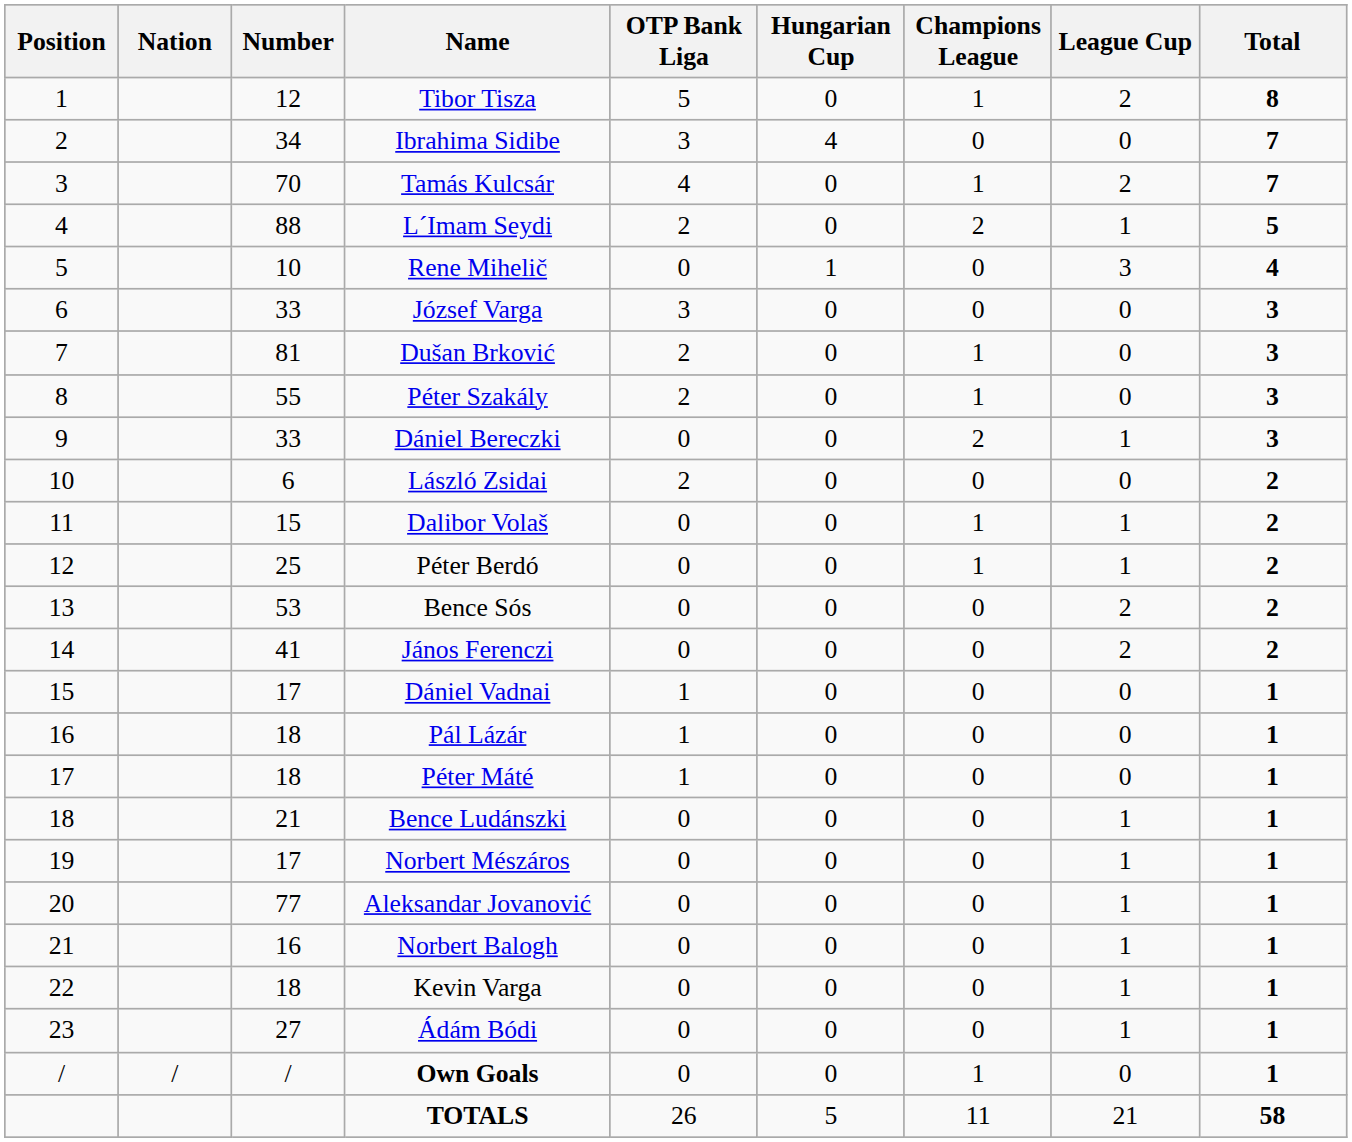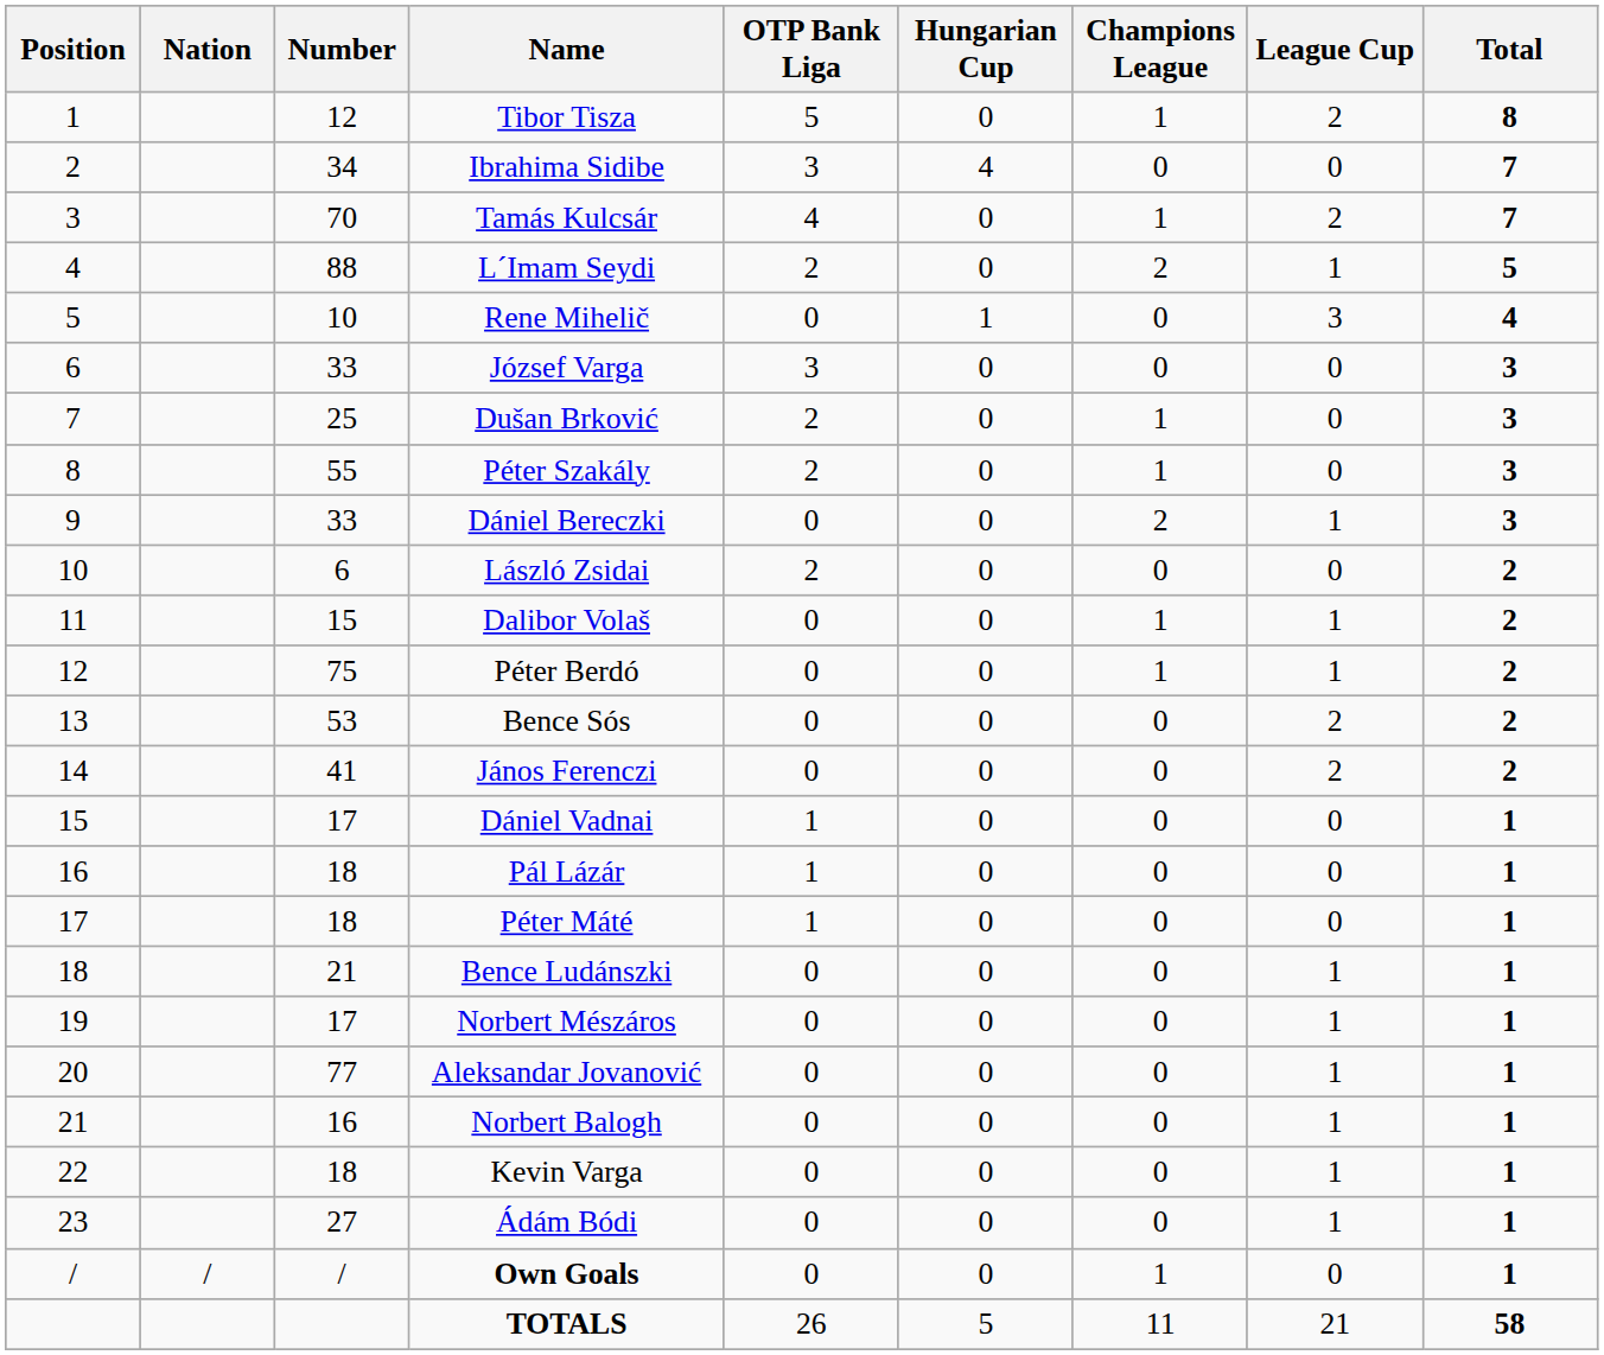 <table class="wikitable" style="font-size: 95%; text-align: center;">
 <tr>
 <th width=60>Position</th>
 <th width=60>Nation</th>
 <th width=60>Number</th>
 <th width=150>Name</th>
 <th width=80>OTP Bank Liga</th>
 <th width=80>Hungarian Cup</th>
 <th width=80>Champions League</th>
 <th width=80>League Cup</th>
 <th width=80>Total</th>
 </tr>
 <tr>
 <td>1</td>
 <td></td>
 <td>12</td>
 <td><a href='#'>Tibor Tisza</a></td>
 <td>5</td>
 <td>0</td>
 <td>1</td>
 <td>2</td>
 <td><strong>8</strong></td>
 </tr>
 <tr>
 <td>2</td>
 <td></td>
 <td>34</td>
 <td><a href='#'>Ibrahima Sidibe</a></td>
 <td>3</td>
 <td>4</td>
 <td>0</td>
 <td>0</td>
 <td><strong>7</strong></td>
 </tr>
 <tr>
 <td>3</td>
 <td></td>
 <td>70</td>
 <td><a href='#'>Tamás Kulcsár</a></td>
 <td>4</td>
 <td>0</td>
 <td>1</td>
 <td>2</td>
 <td><strong>7</strong></td>
 </tr>
 <tr>
 <td>4</td>
 <td></td>
 <td>88</td>
 <td><a href='#'>L´Imam Seydi</a></td>
 <td>2</td>
 <td>0</td>
 <td>2</td>
 <td>1</td>
 <td><strong>5</strong></td>
 </tr>
 <tr>
 <td>5</td>
 <td></td>
 <td>10</td>
 <td><a href='#'>Rene Mihelič</a></td>
 <td>0</td>
 <td>1</td>
 <td>0</td>
 <td>3</td>
 <td><strong>4</strong></td>
 </tr>
 <tr>
 <td>6</td>
 <td></td>
 <td>33</td>
 <td><a href='#'>József Varga</a></td>
 <td>3</td>
 <td>0</td>
 <td>0</td>
 <td>0</td>
 <td><strong>3</strong></td>
 </tr>
 <tr>
 <td>7</td>
 <td></td>
-<td>81</td>
+<td>25</td>
 <td><a href='#'>Dušan Brković</a></td>
 <td>2</td>
 <td>0</td>
 <td>1</td>
 <td>0</td>
 <td><strong>3</strong></td>
 </tr>
 <tr>
 <td>8</td>
 <td></td>
 <td>55</td>
 <td><a href='#'>Péter Szakály</a></td>
 <td>2</td>
 <td>0</td>
 <td>1</td>
 <td>0</td>
 <td><strong>3</strong></td>
 </tr>
 <tr>
 <td>9</td>
 <td></td>
 <td>33</td>
 <td><a href='#'>Dániel Bereczki</a></td>
 <td>0</td>
 <td>0</td>
 <td>2</td>
 <td>1</td>
 <td><strong>3</strong></td>
 </tr>
 <tr>
 <td>10</td>
 <td></td>
 <td>6</td>
 <td><a href='#'>László Zsidai</a></td>
 <td>2</td>
 <td>0</td>
 <td>0</td>
 <td>0</td>
 <td><strong>2</strong></td>
 </tr>
 <tr>
 <td>11</td>
 <td></td>
 <td>15</td>
 <td><a href='#'>Dalibor Volaš</a></td>
 <td>0</td>
 <td>0</td>
 <td>1</td>
 <td>1</td>
 <td><strong>2</strong></td>
 </tr>
 <tr>
 <td>12</td>
 <td></td>
-<td>25</td>
+<td>75</td>
 <td>Péter Berdó</td>
 <td>0</td>
 <td>0</td>
 <td>1</td>
 <td>1</td>
 <td><strong>2</strong></td>
 </tr>
 <tr>
 <td>13</td>
 <td></td>
 <td>53</td>
 <td>Bence Sós</td>
 <td>0</td>
 <td>0</td>
 <td>0</td>
 <td>2</td>
 <td><strong>2</strong></td>
 </tr>
 <tr>
 <td>14</td>
 <td></td>
 <td>41</td>
 <td><a href='#'>János Ferenczi</a></td>
 <td>0</td>
 <td>0</td>
 <td>0</td>
 <td>2</td>
 <td><strong>2</strong></td>
 </tr>
 <tr>
 <td>15</td>
 <td></td>
 <td>17</td>
 <td><a href='#'>Dániel Vadnai</a></td>
 <td>1</td>
 <td>0</td>
 <td>0</td>
 <td>0</td>
 <td><strong>1</strong></td>
 </tr>
 <tr>
 <td>16</td>
 <td></td>
 <td>18</td>
 <td><a href='#'>Pál Lázár</a></td>
 <td>1</td>
 <td>0</td>
 <td>0</td>
 <td>0</td>
 <td><strong>1</strong></td>
 </tr>
 <tr>
 <td>17</td>
 <td></td>
 <td>18</td>
 <td><a href='#'>Péter Máté</a></td>
 <td>1</td>
 <td>0</td>
 <td>0</td>
 <td>0</td>
 <td><strong>1</strong></td>
 </tr>
 <tr>
 <td>18</td>
 <td></td>
 <td>21</td>
 <td><a href='#'>Bence Ludánszki</a></td>
 <td>0</td>
 <td>0</td>
 <td>0</td>
 <td>1</td>
 <td><strong>1</strong></td>
 </tr>
 <tr>
 <td>19</td>
 <td></td>
 <td>17</td>
 <td><a href='#'>Norbert Mészáros</a></td>
 <td>0</td>
 <td>0</td>
 <td>0</td>
 <td>1</td>
 <td><strong>1</strong></td>
 </tr>
 <tr>
 <td>20</td>
 <td></td>
 <td>77</td>
 <td><a href='#'>Aleksandar Jovanović</a></td>
 <td>0</td>
 <td>0</td>
 <td>0</td>
 <td>1</td>
 <td><strong>1</strong></td>
 </tr>
 <tr>
 <td>21</td>
 <td></td>
 <td>16</td>
 <td><a href='#'>Norbert Balogh</a></td>
 <td>0</td>
 <td>0</td>
 <td>0</td>
 <td>1</td>
 <td><strong>1</strong></td>
 </tr>
 <tr>
 <td>22</td>
 <td></td>
 <td>18</td>
 <td>Kevin Varga</td>
 <td>0</td>
 <td>0</td>
 <td>0</td>
 <td>1</td>
 <td><strong>1</strong></td>
 </tr>
 <tr>
 <td>23</td>
 <td></td>
 <td>27</td>
 <td><a href='#'>Ádám Bódi</a></td>
 <td>0</td>
 <td>0</td>
 <td>0</td>
 <td>1</td>
 <td><strong>1</strong></td>
 </tr>
 <tr>
 <td>/</td>
 <td>/</td>
 <td>/</td>
 <td><strong>Own Goals</strong></td>
 <td>0</td>
 <td>0</td>
 <td>1</td>
 <td>0</td>
 <td><strong>1</strong></td>
 </tr>
 <tr>
 <td></td>
 <td></td>
 <td></td>
 <td><strong>TOTALS</strong></td>
 <td>26</td>
 <td>5</td>
 <td>11</td>
 <td>21</td>
 <td><strong>58</strong></td>
 </tr>
 </table>
